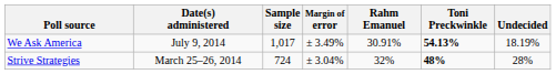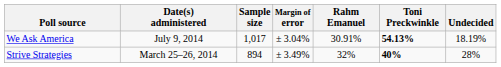 <table class="wikitable">
 <tr valign= bottom>
 <th style="width:180px;">Poll source</th>
 <th style="width:180px;">Date(s)<br>administered</th>
 <th class=small>Sample<br>size</th>
 <th><small>Margin of</small><br>error</th>
 <th style="width:100px;">Rahm<br>Emanuel</th>
 <th style="width:100px;">Toni<br>Preckwinkle</th>
 <th>Undecided</th>
 </tr>
 <tr>
 <td><a href='#'>We Ask America</a></td>
 <td align=center>July 9, 2014</td>
 <td align=center>1,017</td>
-<td align=center>± 3.49%</td>
+<td align=center>± 3.04%</td>
 <td align=center>30.91%</td>
 <td><strong>54.13%</strong></td>
 <td align=center>18.19%</td>
 </tr>
 <tr>
 <td><a href='#'>Strive Strategies</a></td>
 <td align=center>March 25–26, 2014</td>
-<td align=center>724</td>
-<td align=center>± 3.04%</td>
+<td align=center>894</td>
+<td align=center>± 3.49%</td>
 <td align=center>32%</td>
-<td><strong>48%</strong></td>
+<td><strong>40%</strong></td>
 <td align=center>28%</td>
 </tr>
 </table>
